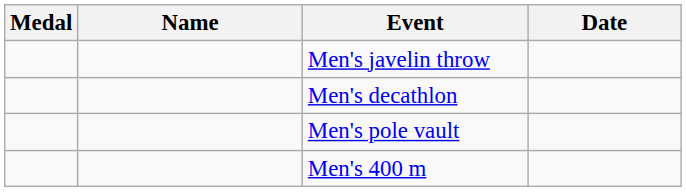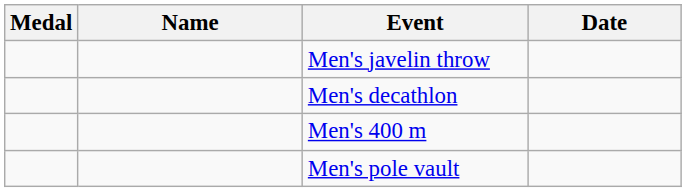 <table class="wikitable sortable" style="font-size:100%">
 <tr>
 <th>Medal</th>
 <th width=150>Name</th>
 <th width=150>Event</th>
 <th width=100>Date</th>
 </tr>
 <tr>
 <td></td>
 <td></td>
 <td><a href='#'>Men's javelin throw</a></td>
 <td></td>
 </tr>
 <tr>
 <td></td>
 <td></td>
 <td><a href='#'>Men's decathlon</a></td>
 <td></td>
 </tr>
 <tr>
 <td></td>
 <td></td>
-<td><a href='#'>Men's pole vault</a></td>
+<td><a href='#'>Men's 400 m</a></td>
 <td></td>
 </tr>
 <tr>
 <td></td>
 <td></td>
-<td><a href='#'>Men's 400 m</a></td>
+<td><a href='#'>Men's pole vault</a></td>
 <td></td>
 </tr>
 </table>
